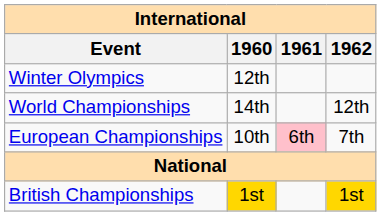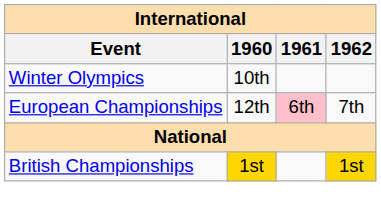 <table class="wikitable" style="text-align:center">
 <tr>
 <th style="background-color: #ffdead; " colspan=4 align=center>International</th>
 </tr>
 <tr>
 <th>Event</th>
 <th>1960</th>
 <th>1961</th>
 <th>1962</th>
 </tr>
 <tr>
 <td align=left><a href='#'>Winter Olympics</a></td>
-<td>12th</td>
+<td>10th</td>
 <td></td>
 <td></td>
 </tr>
 <tr>
-<td align=left><a href='#'>World Championships</a></td>
-<td>14th</td>
-<td></td>
+<td align=left><a href='#'>European Championships</a></td>
 <td>12th</td>
-</tr>
-<tr>
-<td align=left><a href='#'>European Championships</a></td>
-<td>10th</td>
 <td style="background: pink;">6th</td>
 <td>7th</td>
 </tr>
 <tr>
 <th style="background-color: #ffdead; " colspan=4 align=center>National</th>
 </tr>
 <tr>
 <td align=left><a href='#'>British Championships</a></td>
 <td bgcolor=gold>1st</td>
 <td></td>
 <td bgcolor=gold>1st</td>
 </tr>
 </table>
